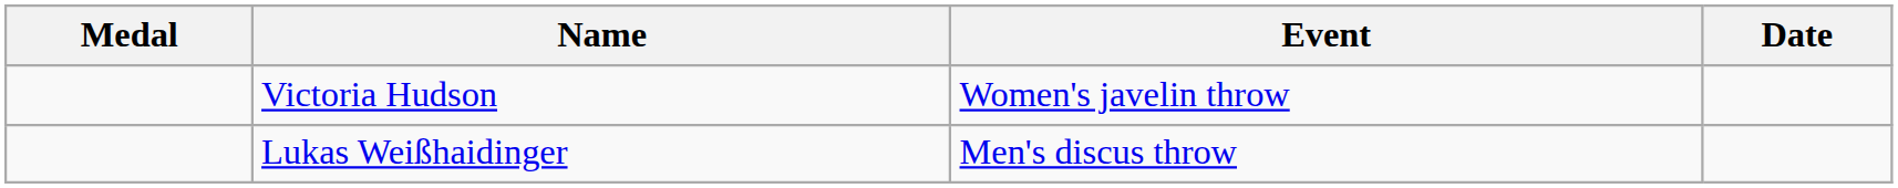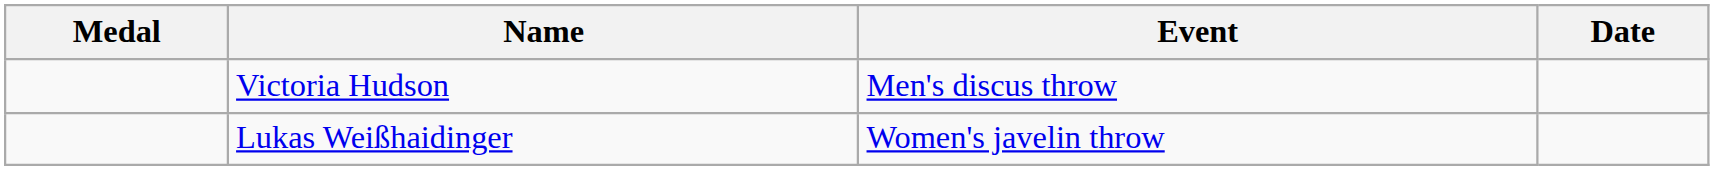 <table class="wikitable" style="font-size:90%" width=60%>
 <tr>
 <th>Medal</th>
 <th>Name</th>
 <th>Event</th>
 <th>Date</th>
 </tr>
 <tr>
 <td></td>
 <td><a href='#'>Victoria Hudson</a></td>
-<td><a href='#'>Women's javelin throw</a></td>
+<td><a href='#'>Men's discus throw</a></td>
 <td></td>
 </tr>
 <tr>
 <td></td>
 <td><a href='#'>Lukas Weißhaidinger</a></td>
-<td><a href='#'>Men's discus throw</a></td>
+<td><a href='#'>Women's javelin throw</a></td>
 <td></td>
 </tr>
 </table>
